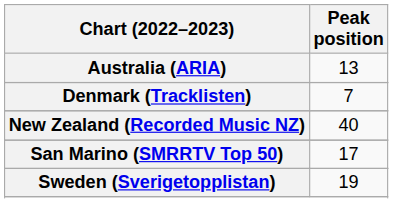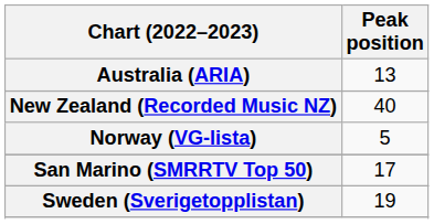 <table class="wikitable sortable plainrowheaders" style="text-align:center">
 <tr>
 <th scope="col">Chart (2022–2023)</th>
 <th scope="col">Peak<br>position</th>
 </tr>
 <tr>
 <th scope="row">Australia (<a href='#'>ARIA</a>)</th>
 <td>13</td>
 </tr>
 <tr>
 </tr>
 <tr>
 </tr>
 <tr>
 </tr>
 <tr>
 </tr>
 <tr>
 </tr>
 <tr>
 </tr>
 <tr>
 </tr>
 <tr>
 </tr>
 <tr>
 </tr>
 <tr>
-<th scope="row">Denmark (<a href='#'>Tracklisten</a>)</th>
-<td>7</td>
-</tr>
-<tr>
 </tr>
 <tr>
 </tr>
 <tr>
 </tr>
 <tr>
 </tr>
 <tr>
 </tr>
 <tr>
 <th scope="row">New Zealand (<a href='#'>Recorded Music NZ</a>)</th>
 <td>40</td>
+</tr>
+<tr>
+<th scope="row">Norway (<a href='#'>VG-lista</a>)</th>
+<td>5</td>
 </tr>
 <tr>
 </tr>
 <tr>
 <th scope="row">San Marino (<a href='#'>SMRRTV Top 50</a>)</th>
 <td>17</td>
 </tr>
 <tr>
 </tr>
 <tr>
 <th scope="row">Sweden (<a href='#'>Sverigetopplistan</a>)</th>
 <td>19</td>
 </tr>
 <tr>
 </tr>
 <tr>
 </tr>
 <tr>
 </tr>
 <tr>
 </tr>
 <tr>
 </tr>
 </table>
